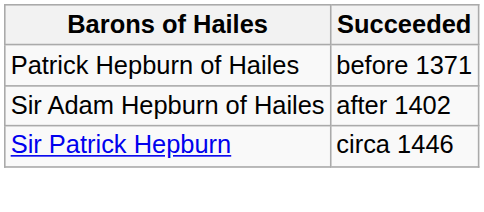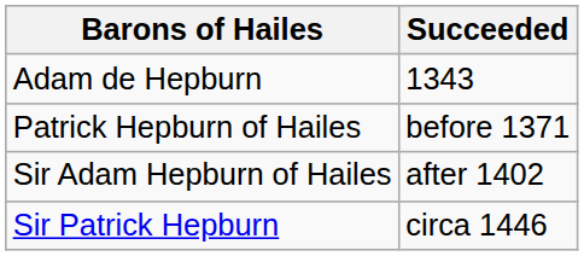 <table class="wikitable">
 <tr>
 <th>Barons of Hailes</th>
 <th>Succeeded</th>
+</tr>
+<tr>
+<td>Adam de Hepburn</td>
+<td>1343</td>
 </tr>
 <tr>
 <td>Patrick Hepburn of Hailes</td>
 <td>before 1371</td>
 </tr>
 <tr>
 <td>Sir Adam Hepburn of Hailes</td>
 <td>after 1402</td>
 </tr>
 <tr>
 <td><a href='#'>Sir Patrick Hepburn</a></td>
 <td>circa 1446</td>
 </tr>
 </table>
